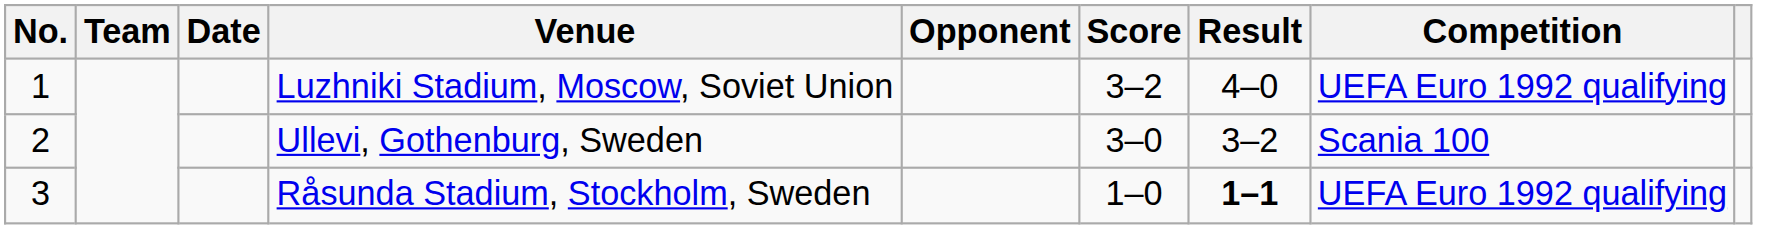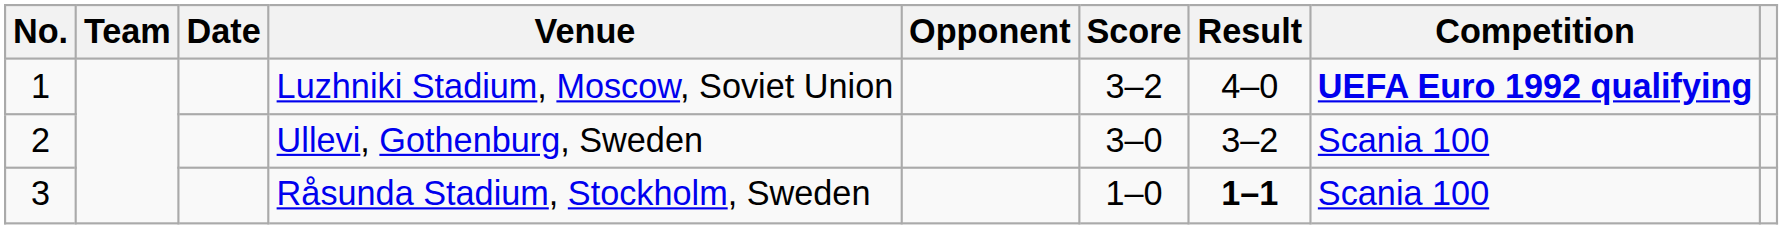 <table class="wikitable sortable">
 <tr>
 <th scope="col">No.</th>
 <th scope="col">Team</th>
 <th scope="col">Date</th>
 <th scope="col">Venue</th>
 <th scope="col">Opponent</th>
 <th scope="col">Score</th>
 <th scope="col">Result</th>
 <th scope="col">Competition</th>
 <th scope="col" class="unsortable"></th>
 </tr>
 <tr>
 <td style="text-align:center">1</td>
 <td rowspan="3"></td>
 <td></td>
 <td><a href='#'>Luzhniki Stadium</a>, <a href='#'>Moscow</a>, Soviet Union</td>
 <td></td>
 <td style="text-align:center">3–2</td>
 <td style="text-align:center">4–0</td>
-<td><a href='#'>UEFA Euro 1992 qualifying</a></td>
+<td><strong><a href='#'>UEFA Euro 1992 qualifying</a></strong></td>
 <td></td>
 </tr>
 <tr>
 <td style="text-align:center">2</td>
 <td></td>
 <td><a href='#'>Ullevi</a>, <a href='#'>Gothenburg</a>, Sweden</td>
 <td></td>
 <td style="text-align:center">3–0</td>
 <td style="text-align:center">3–2</td>
 <td><a href='#'>Scania 100</a></td>
 <td></td>
 </tr>
 <tr>
 <td style="text-align:center">3</td>
 <td></td>
 <td><a href='#'>Råsunda Stadium</a>, <a href='#'>Stockholm</a>, Sweden</td>
 <td></td>
 <td style="text-align:center">1–0</td>
 <td style="text-align:center"><strong>1–1</strong></td>
-<td><a href='#'>UEFA Euro 1992 qualifying</a></td>
+<td><a href='#'>Scania 100</a></td>
 <td></td>
 </tr>
 </table>
